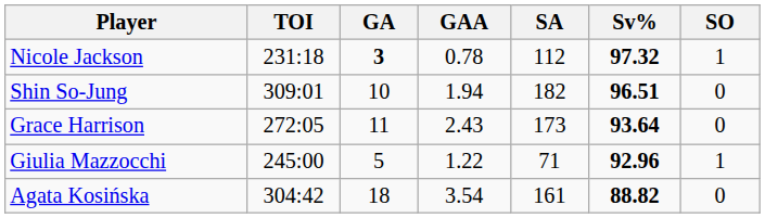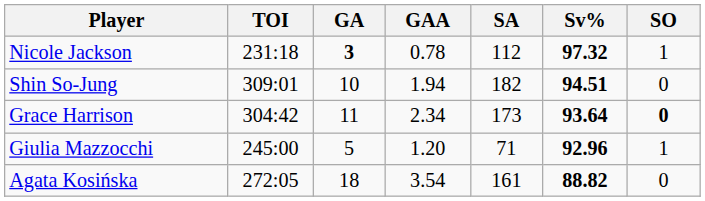 <table class="wikitable sortable" style="text-align:center;">
 <tr>
 <th style="width:170px;">Player</th>
 <th style="width:60px;">TOI</th>
 <th style="width:50px;">GA</th>
 <th style="width:60px;">GAA</th>
 <th style="width:50px;">SA</th>
 <th style="width:60px;">Sv%</th>
 <th style="width:50px;">SO</th>
 </tr>
 <tr>
 <td style="text-align:left;"> <a href='#'>Nicole Jackson</a></td>
 <td>231:18</td>
 <td><strong>3</strong></td>
 <td>0.78</td>
 <td>112</td>
 <td><strong>97.32</strong></td>
 <td>1</td>
 </tr>
 <tr>
 <td style="text-align:left;"> <a href='#'>Shin So-Jung</a></td>
 <td>309:01</td>
 <td>10</td>
 <td>1.94</td>
 <td>182</td>
-<td><strong>96.51</strong></td>
+<td><strong>94.51</strong></td>
 <td>0</td>
 </tr>
 <tr>
 <td style="text-align:left;"> <a href='#'>Grace Harrison</a></td>
-<td>272:05</td>
+<td>304:42</td>
 <td>11</td>
-<td>2.43</td>
+<td>2.34</td>
 <td>173</td>
 <td><strong>93.64</strong></td>
-<td>0</td>
+<td><strong>0</strong></td>
 </tr>
 <tr>
 <td style="text-align:left;"> <a href='#'>Giulia Mazzocchi</a></td>
 <td>245:00</td>
 <td>5</td>
-<td>1.22</td>
+<td>1.20</td>
 <td>71</td>
 <td><strong>92.96</strong></td>
 <td>1</td>
 </tr>
 <tr>
 <td style="text-align:left;"> <a href='#'>Agata Kosińska</a></td>
-<td>304:42</td>
+<td>272:05</td>
 <td>18</td>
 <td>3.54</td>
 <td>161</td>
 <td><strong>88.82</strong></td>
 <td>0</td>
 </tr>
 </table>
